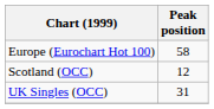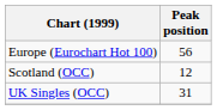 <table class="wikitable sortable">
 <tr>
 <th align="center">Chart (1999)</th>
 <th align="center">Peak<br>position</th>
 </tr>
 <tr>
 <td>Europe (<a href='#'>Eurochart Hot 100</a>)</td>
-<td align="center">58</td>
+<td align="center">56</td>
 </tr>
 <tr>
 <td>Scotland (<a href='#'>OCC</a>)</td>
 <td align="center">12</td>
 </tr>
 <tr>
 <td><a href='#'>UK Singles</a> (<a href='#'>OCC</a>)</td>
 <td align="center">31</td>
 </tr>
 <tr>
 </tr>
 </table>
